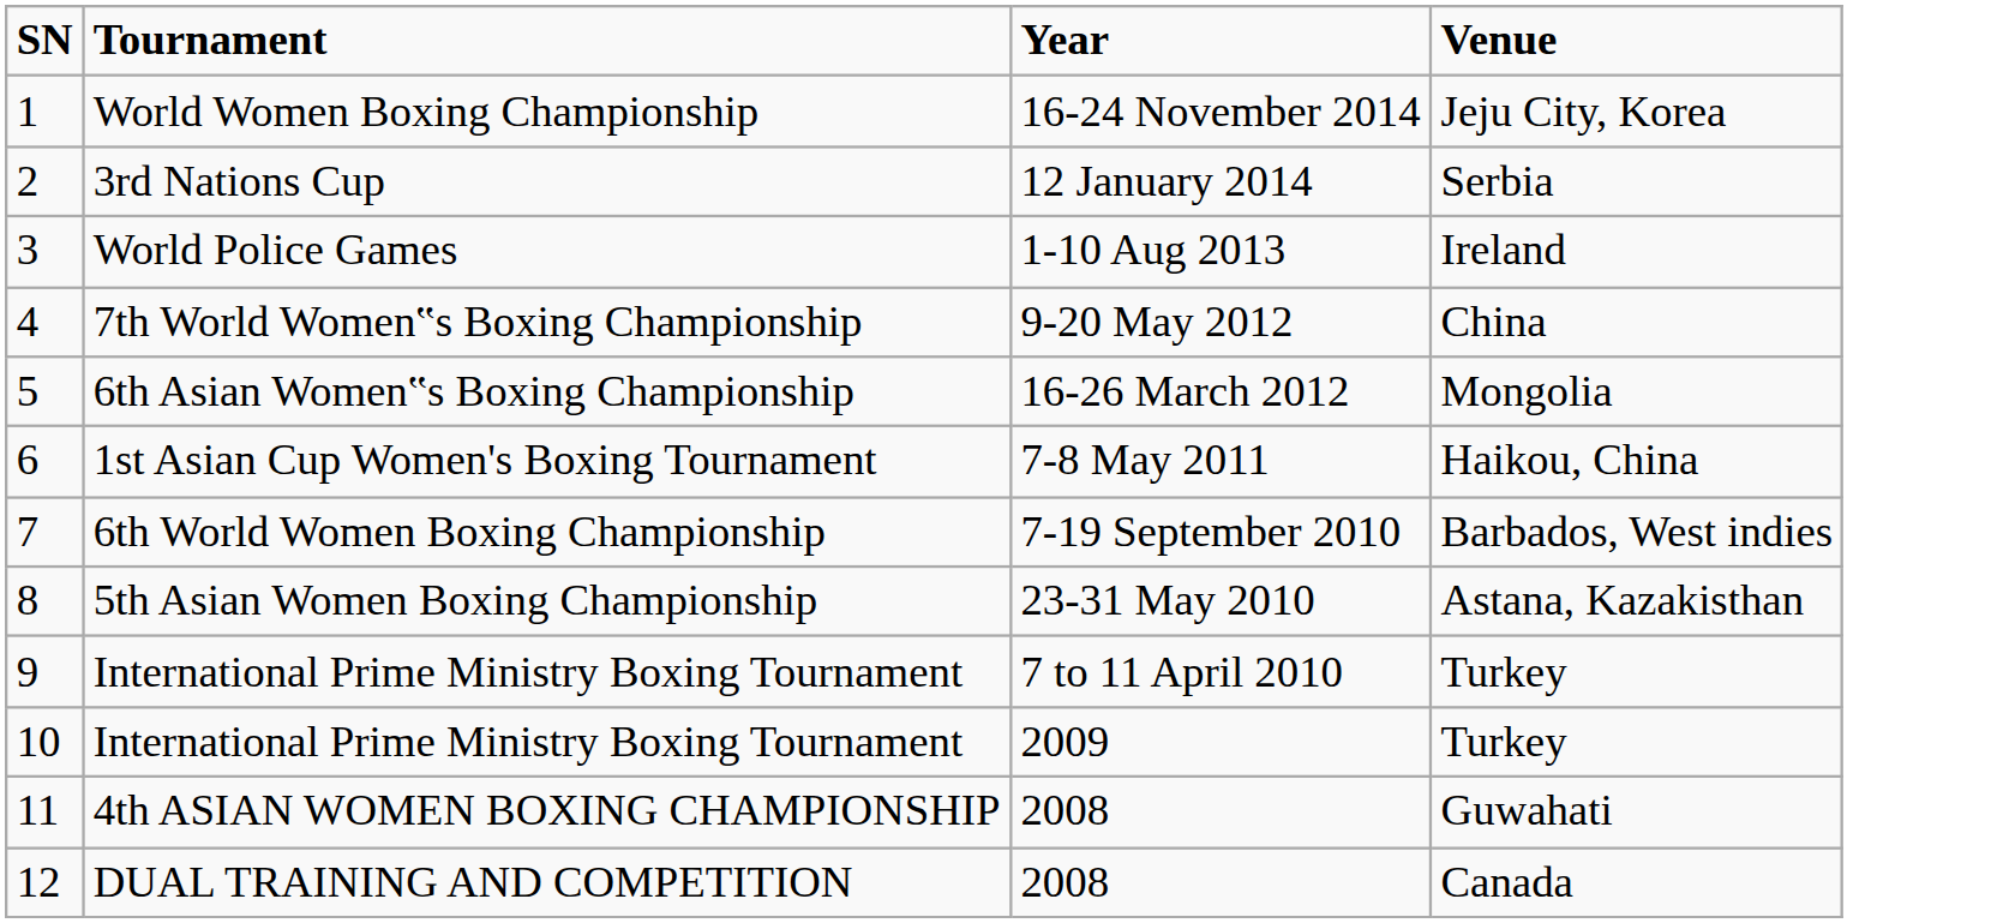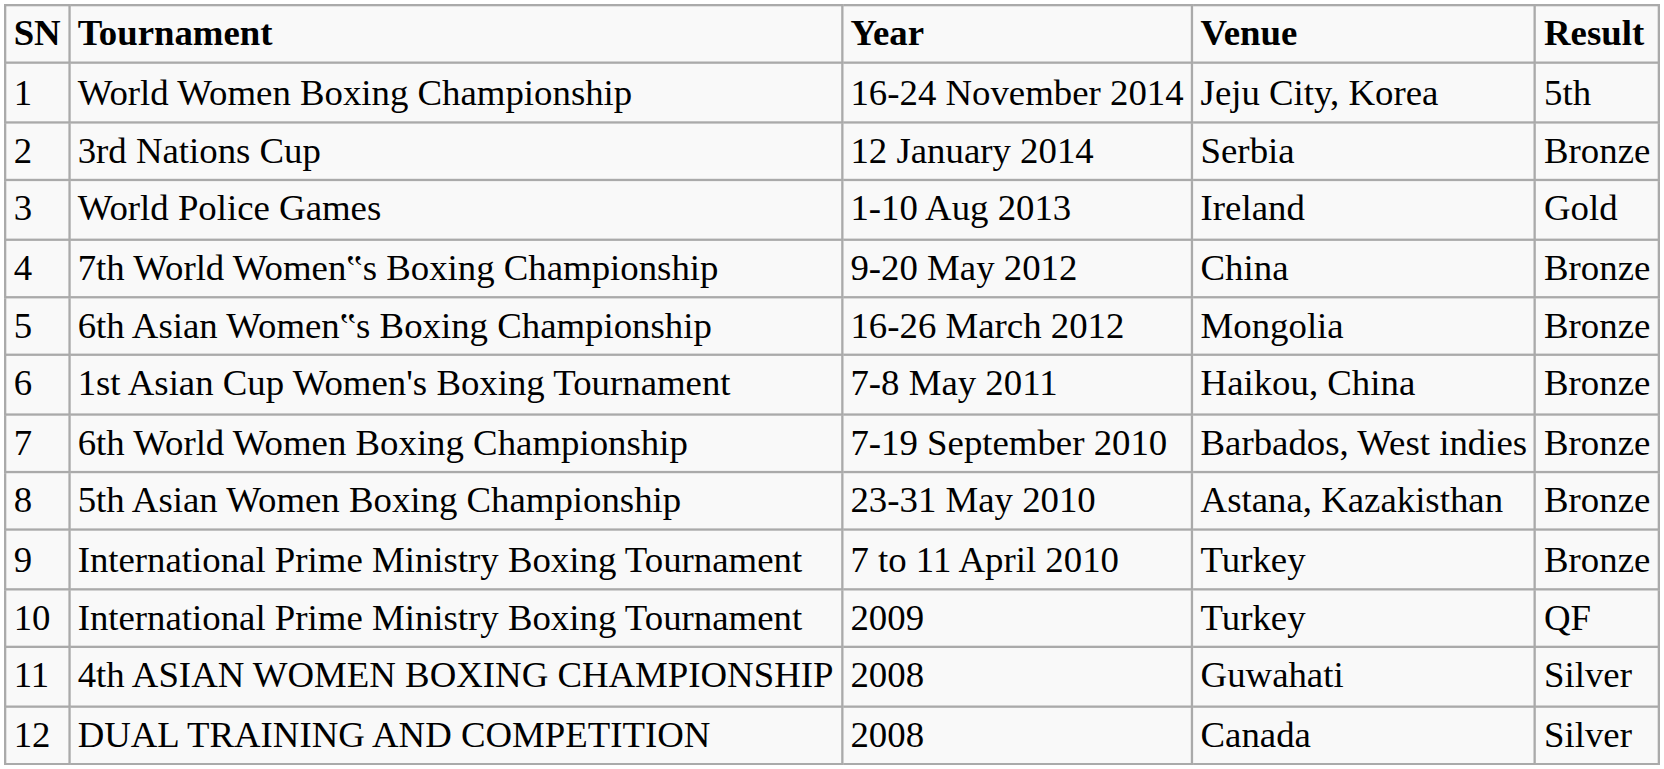 <table class="wikitable">
 <tr>
 <td><strong>SN</strong></td>
 <td><strong>Tournament</strong></td>
 <td><strong>Year</strong></td>
 <td><strong>Venue</strong></td>
+<td><strong>Result</strong></td>
 </tr>
 <tr>
 <td>1</td>
 <td>World Women Boxing Championship</td>
 <td>16-24 November 2014</td>
 <td>Jeju City, Korea</td>
+<td>5th</td>
 </tr>
 <tr>
 <td>2</td>
 <td>3rd Nations Cup</td>
 <td>12 January 2014</td>
 <td>Serbia</td>
+<td>Bronze</td>
 </tr>
 <tr>
 <td>3</td>
 <td>World Police Games</td>
 <td>1-10 Aug 2013</td>
 <td>Ireland</td>
+<td>Gold</td>
 </tr>
 <tr>
 <td>4</td>
 <td>7th World Women‟s Boxing Championship</td>
 <td>9-20 May 2012</td>
 <td>China</td>
+<td>Bronze</td>
 </tr>
 <tr>
 <td>5</td>
 <td>6th Asian Women‟s Boxing Championship</td>
 <td>16-26 March 2012</td>
 <td>Mongolia</td>
+<td>Bronze</td>
 </tr>
 <tr>
 <td>6</td>
 <td>1st Asian Cup Women's Boxing Tournament</td>
 <td>7-8 May 2011</td>
 <td>Haikou, China</td>
+<td>Bronze</td>
 </tr>
 <tr>
 <td>7</td>
 <td>6th World Women Boxing Championship</td>
 <td>7-19 September 2010</td>
 <td>Barbados, West indies</td>
+<td>Bronze</td>
 </tr>
 <tr>
 <td>8</td>
 <td>5th Asian Women Boxing Championship</td>
 <td>23-31 May 2010</td>
 <td>Astana, Kazakisthan</td>
+<td>Bronze</td>
 </tr>
 <tr>
 <td>9</td>
 <td>International Prime Ministry Boxing Tournament</td>
 <td>7 to 11 April 2010</td>
 <td>Turkey</td>
+<td>Bronze</td>
 </tr>
 <tr>
 <td>10</td>
 <td>International Prime Ministry Boxing Tournament</td>
 <td>2009</td>
 <td>Turkey</td>
+<td>QF</td>
 </tr>
 <tr>
 <td>11</td>
 <td>4th ASIAN WOMEN BOXING CHAMPIONSHIP</td>
 <td>2008</td>
 <td>Guwahati</td>
+<td>Silver</td>
 </tr>
 <tr>
 <td>12</td>
 <td>DUAL TRAINING AND COMPETITION</td>
 <td>2008</td>
 <td>Canada</td>
+<td>Silver</td>
 </tr>
 </table>
